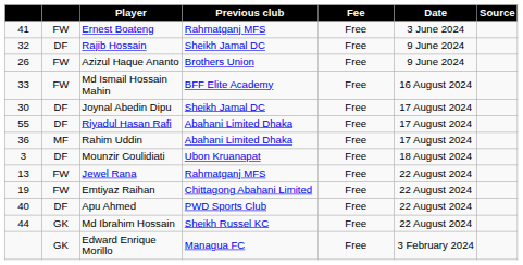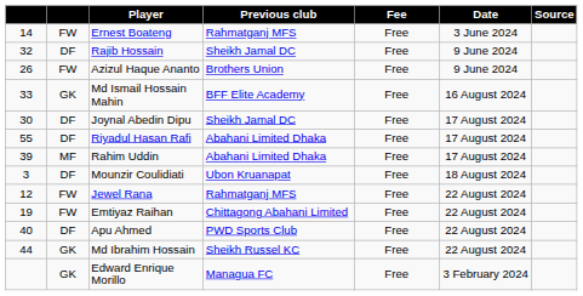 <table class="wikitable plainrowheaders sortable" style="text-align:center">
 <tr>
 <th style="background:black; color:white; width:50px;"></th>
 <th style="background:black; color:white; width:50px;"></th>
 <th style="background:black; color:white; width:150px;">Player</th>
 <th style="background:black; color:white; width:200px;">Previous club</th>
 <th style="background:black; color:white; width:110px;">Fee</th>
 <th style="background:black; color:white; width:120px;">Date</th>
 <th style="background:black; color:white; width:25px;">Source</th>
 </tr>
 <tr>
-<td>41</td>
+<td>14</td>
 <td>FW</td>
 <td align="left"> <a href='#'>Ernest Boateng</a></td>
 <td align="left"><a href='#'>Rahmatganj MFS</a></td>
 <td>Free</td>
 <td>3 June 2024</td>
 <td></td>
 </tr>
 <tr>
 <td>32</td>
 <td>DF</td>
 <td align="left"><a href='#'>Rajib Hossain</a></td>
 <td align="left"><a href='#'>Sheikh Jamal DC</a></td>
 <td>Free</td>
 <td>9 June 2024</td>
 <td></td>
 </tr>
 <tr>
 <td>26</td>
 <td>FW</td>
 <td align="left">Azizul Haque Ananto</td>
 <td align="left"><a href='#'>Brothers Union</a></td>
 <td>Free</td>
 <td>9 June 2024</td>
 <td></td>
 </tr>
 <tr>
 <td>33</td>
-<td>FW</td>
+<td>GK</td>
 <td align="left">Md Ismail Hossain Mahin</td>
 <td align="left"><a href='#'>BFF Elite Academy</a></td>
 <td>Free</td>
 <td>16 August 2024</td>
 <td></td>
 </tr>
 <tr>
 <td>30</td>
 <td>DF</td>
 <td align="left">Joynal Abedin Dipu</td>
 <td align="left"><a href='#'>Sheikh Jamal DC</a></td>
 <td>Free</td>
 <td>17 August 2024</td>
 <td></td>
 </tr>
 <tr>
 <td>55</td>
 <td>DF</td>
 <td align="left"><a href='#'>Riyadul Hasan Rafi</a></td>
 <td align="left"><a href='#'>Abahani Limited Dhaka</a></td>
 <td>Free</td>
 <td>17 August 2024</td>
 <td></td>
 </tr>
 <tr>
-<td>36</td>
+<td>39</td>
 <td>MF</td>
 <td align="left">Rahim Uddin</td>
 <td align="left"><a href='#'>Abahani Limited Dhaka</a></td>
 <td>Free</td>
 <td>17 August 2024</td>
 <td></td>
 </tr>
 <tr>
 <td>3</td>
 <td>DF</td>
 <td align="left"> Mounzir Coulidiati</td>
 <td align="left"> <a href='#'>Ubon Kruanapat</a></td>
 <td>Free</td>
 <td>18 August 2024</td>
 <td></td>
 </tr>
 <tr>
-<td>13</td>
+<td>12</td>
 <td>FW</td>
 <td align="left"><a href='#'>Jewel Rana</a></td>
 <td align="left"><a href='#'>Rahmatganj MFS</a></td>
 <td>Free</td>
 <td>22 August 2024</td>
 </tr>
 <tr>
 <td>19</td>
 <td>FW</td>
 <td align="left">Emtiyaz Raihan</td>
 <td align="left"><a href='#'>Chittagong Abahani Limited</a></td>
 <td>Free</td>
 <td>22 August 2024</td>
 <td></td>
 </tr>
 <tr>
 <td>40</td>
 <td>DF</td>
 <td align="left">Apu Ahmed</td>
 <td align="left"><a href='#'>PWD Sports Club</a></td>
 <td>Free</td>
 <td>22 August 2024</td>
 <td></td>
 </tr>
 <tr>
 <td>44</td>
 <td>GK</td>
 <td align="left">Md Ibrahim Hossain</td>
 <td align="left"><a href='#'>Sheikh Russel KC</a></td>
 <td>Free</td>
 <td>22 August 2024</td>
 <td></td>
 </tr>
 <tr>
 <td></td>
 <td>GK</td>
 <td align="left">Edward Enrique Morillo</td>
 <td align="left"><a href='#'>Managua FC</a></td>
 <td>Free</td>
 <td>3 February 2024</td>
 <td></td>
 </tr>
 </table>
